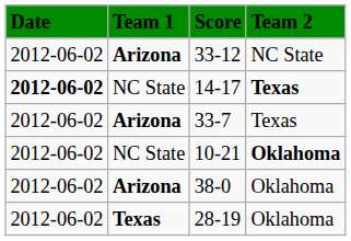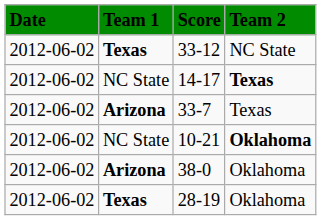 <table class="wikitable" style="margin:0.5em auto; font-size:95%">
 <tr bgcolor="008B00">
 <td><strong>Date</strong></td>
 <td><strong>Team 1</strong></td>
 <td><strong>Score</strong></td>
 <td><strong>Team 2</strong></td>
 </tr>
 <tr>
 <td>2012-06-02</td>
-<td><strong>Arizona</strong></td>
+<td><strong>Texas</strong></td>
 <td>33-12</td>
 <td>NC State</td>
 </tr>
 <tr>
-<td><strong>2012-06-02</strong></td>
+<td>2012-06-02</td>
 <td>NC State</td>
 <td>14-17</td>
 <td><strong>Texas</strong></td>
 </tr>
 <tr>
 <td>2012-06-02</td>
 <td><strong>Arizona</strong></td>
 <td>33-7</td>
 <td>Texas</td>
 </tr>
 <tr>
 <td>2012-06-02</td>
 <td>NC State</td>
 <td>10-21</td>
 <td><strong>Oklahoma</strong></td>
 </tr>
 <tr>
 <td>2012-06-02</td>
 <td><strong>Arizona</strong></td>
 <td>38-0</td>
 <td>Oklahoma</td>
 </tr>
 <tr>
 <td>2012-06-02</td>
 <td><strong>Texas</strong></td>
 <td>28-19</td>
 <td>Oklahoma</td>
 </tr>
 </table>
